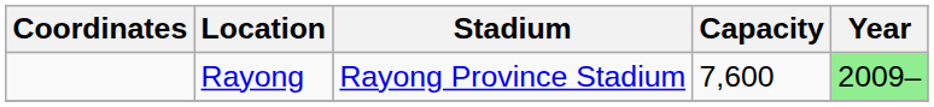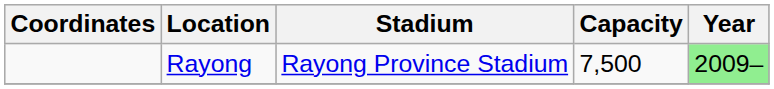 <table class="wikitable sortable">
 <tr>
 <th>Coordinates</th>
 <th>Location</th>
 <th>Stadium</th>
 <th>Capacity</th>
 <th>Year</th>
 </tr>
 <tr>
 <td></td>
 <td><a href='#'>Rayong</a></td>
 <td><a href='#'>Rayong Province Stadium</a></td>
-<td>7,600</td>
+<td>7,500</td>
 <td style="background: lightgreen;">2009–</td>
 </tr>
 <tr>
 </tr>
 </table>
